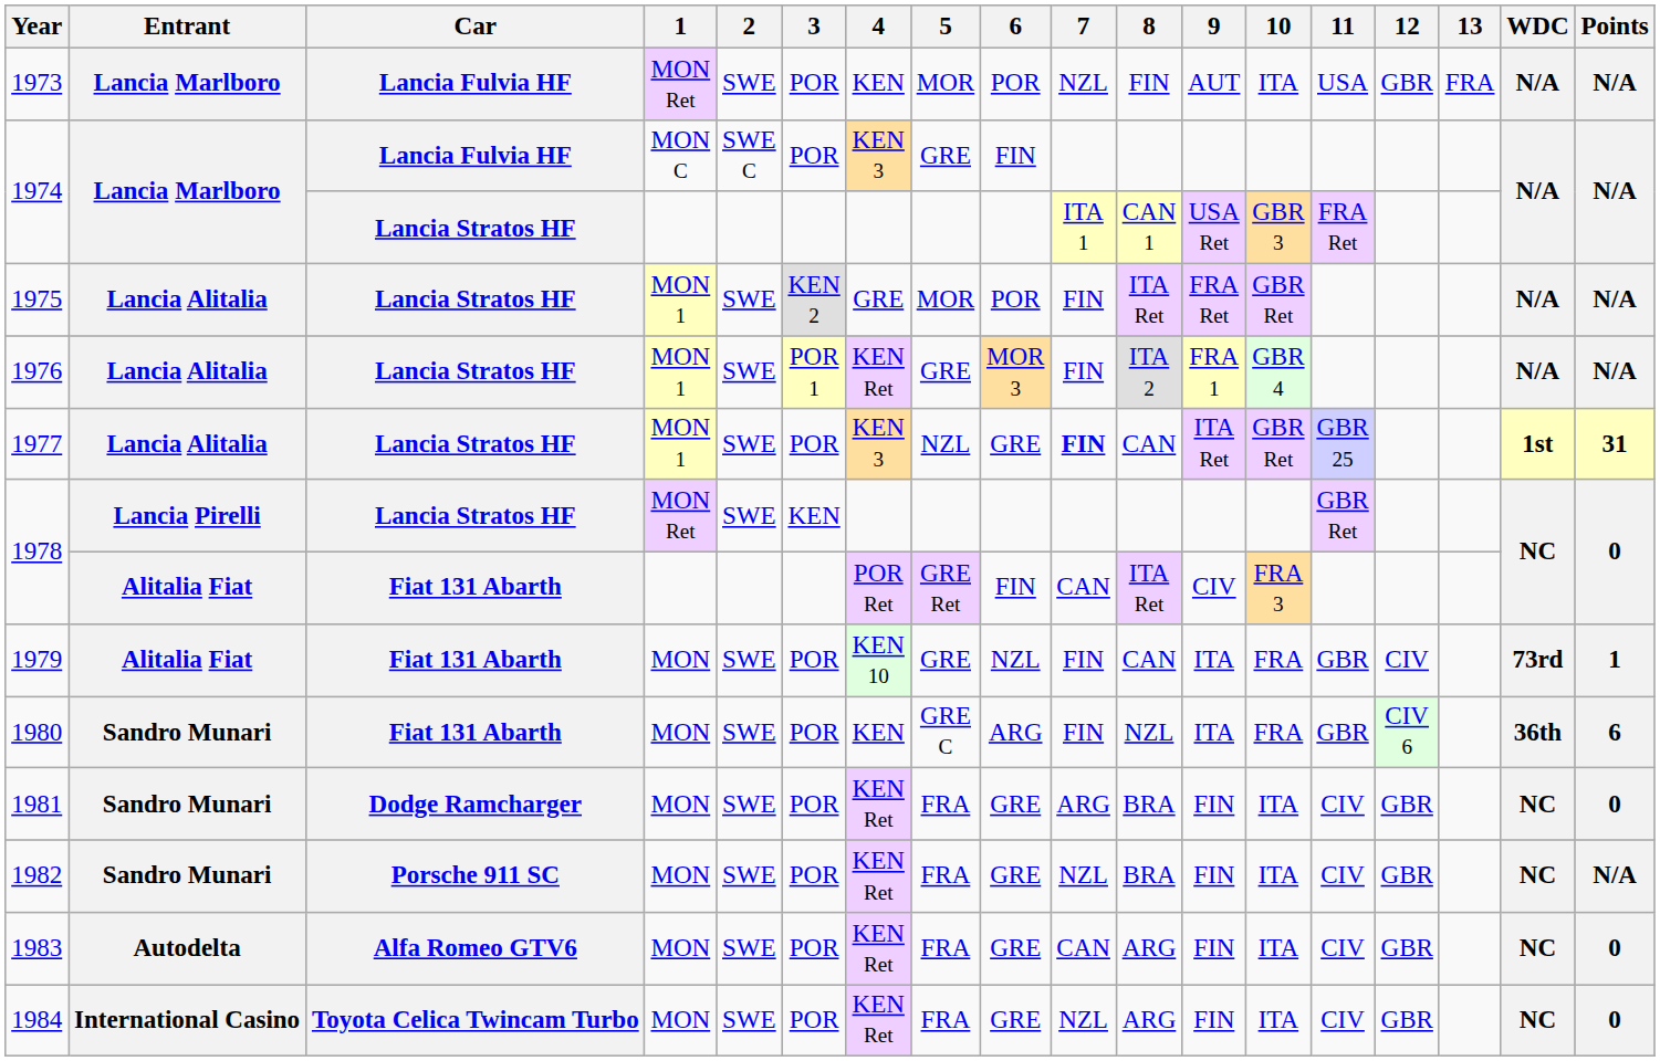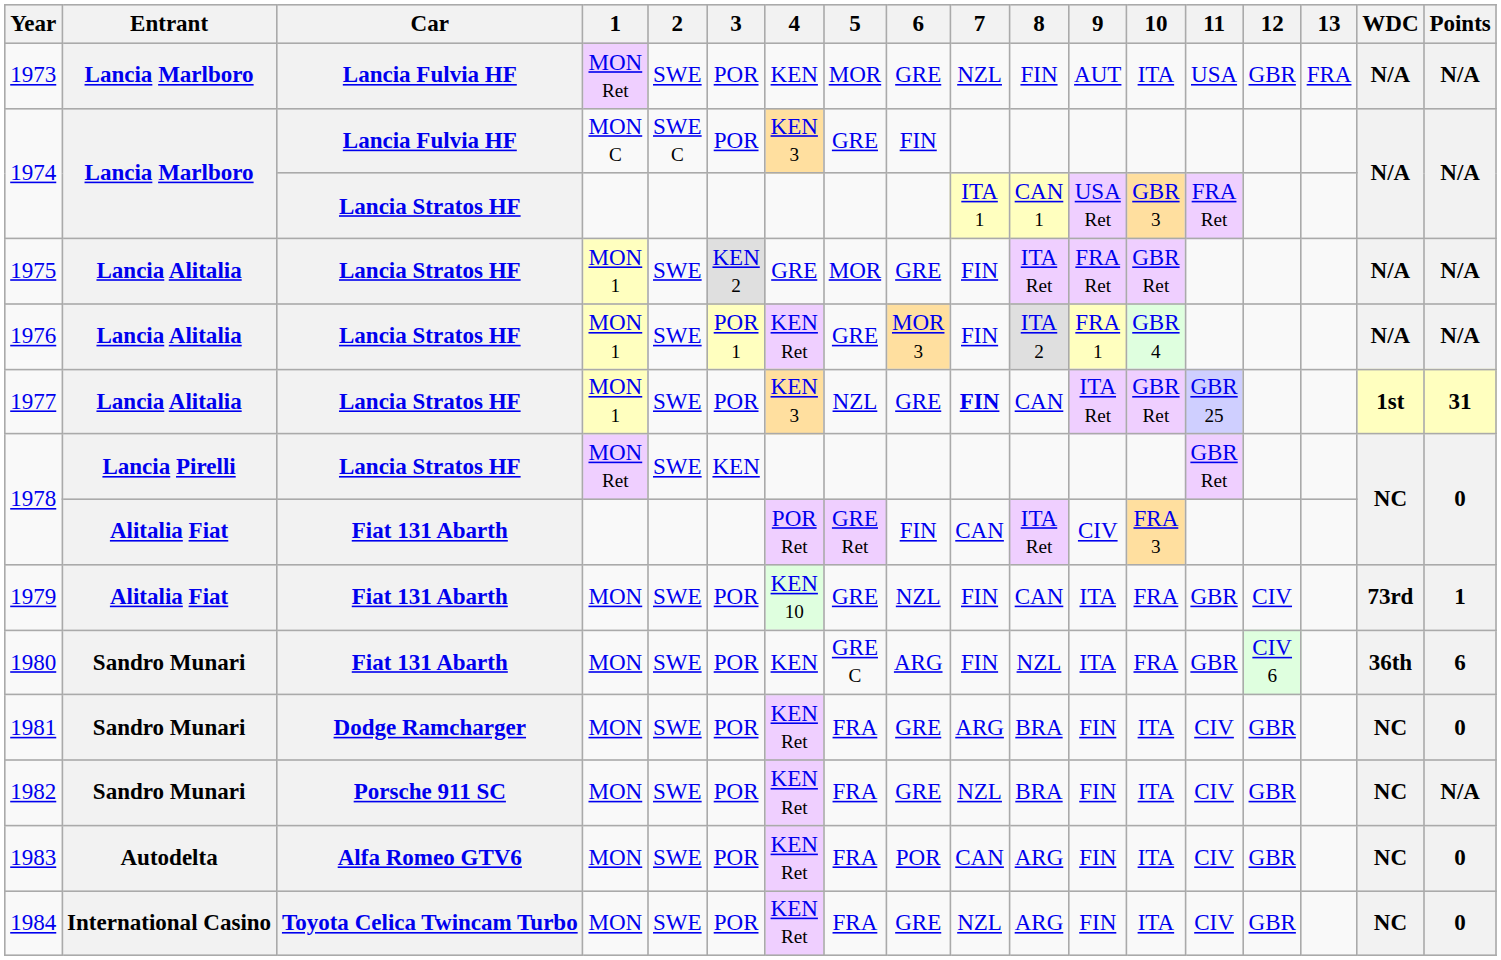 <table class="wikitable" style="text-align:center; font-size:90%;">
 <tr>
 <th>Year</th>
 <th>Entrant</th>
 <th>Car</th>
 <th>1</th>
 <th>2</th>
 <th>3</th>
 <th>4</th>
 <th>5</th>
 <th>6</th>
 <th>7</th>
 <th>8</th>
 <th>9</th>
 <th>10</th>
 <th>11</th>
 <th>12</th>
 <th>13</th>
 <th>WDC</th>
 <th>Points</th>
 </tr>
 <tr>
 <td><a href='#'>1973</a></td>
 <th><a href='#'>Lancia</a> <a href='#'>Marlboro</a></th>
 <th><a href='#'>Lancia Fulvia HF</a></th>
 <td style="background:#efcfff;"><a href='#'>MON</a><br><small>Ret</small></td>
 <td><a href='#'>SWE</a></td>
 <td><a href='#'>POR</a></td>
 <td><a href='#'>KEN</a></td>
 <td><a href='#'>MOR</a></td>
-<td><a href='#'>POR</a></td>
+<td><a href='#'>GRE</a></td>
 <td><a href='#'>NZL</a></td>
 <td><a href='#'>FIN</a></td>
 <td><a href='#'>AUT</a></td>
 <td><a href='#'>ITA</a></td>
 <td><a href='#'>USA</a></td>
 <td><a href='#'>GBR</a></td>
 <td><a href='#'>FRA</a></td>
 <th>N/A</th>
 <th>N/A</th>
 </tr>
 <tr>
 <td rowspan=2><a href='#'>1974</a></td>
 <th rowspan=2><a href='#'>Lancia</a> <a href='#'>Marlboro</a></th>
 <th><a href='#'>Lancia Fulvia HF</a></th>
 <td><a href='#'>MON</a><br><small>C</small></td>
 <td><a href='#'>SWE</a><br><small>C</small></td>
 <td><a href='#'>POR</a></td>
 <td style="background:#ffdf9f;"><a href='#'>KEN</a><br><small>3</small></td>
 <td><a href='#'>GRE</a></td>
 <td><a href='#'>FIN</a></td>
 <td></td>
 <td></td>
 <td></td>
 <td></td>
 <td></td>
 <td></td>
 <td></td>
 <th rowspan=2>N/A</th>
 <th rowspan=2>N/A</th>
 </tr>
 <tr>
 <th><a href='#'>Lancia Stratos HF</a></th>
 <td></td>
 <td></td>
 <td></td>
 <td></td>
 <td></td>
 <td></td>
 <td style="background:#ffffbf;"><a href='#'>ITA</a><br><small>1</small></td>
 <td style="background:#ffffbf;"><a href='#'>CAN</a><br><small>1</small></td>
 <td style="background:#efcfff;"><a href='#'>USA</a><br><small>Ret</small></td>
 <td style="background:#ffdf9f;"><a href='#'>GBR</a><br><small>3</small></td>
 <td style="background:#efcfff;"><a href='#'>FRA</a><br><small>Ret</small></td>
 <td></td>
 <td></td>
 </tr>
 <tr>
 <td><a href='#'>1975</a></td>
 <th><a href='#'>Lancia</a> <a href='#'>Alitalia</a></th>
 <th><a href='#'>Lancia Stratos HF</a></th>
 <td style="background:#ffffbf;"><a href='#'>MON</a><br><small>1</small></td>
 <td><a href='#'>SWE</a></td>
 <td style="background:#dfdfdf;"><a href='#'>KEN</a><br><small>2</small></td>
 <td><a href='#'>GRE</a></td>
 <td><a href='#'>MOR</a></td>
-<td><a href='#'>POR</a></td>
+<td><a href='#'>GRE</a></td>
 <td><a href='#'>FIN</a></td>
 <td style="background:#efcfff;"><a href='#'>ITA</a><br><small>Ret</small></td>
 <td style="background:#efcfff;"><a href='#'>FRA</a><br><small>Ret</small></td>
 <td style="background:#efcfff;"><a href='#'>GBR</a><br><small>Ret</small></td>
 <td></td>
 <td></td>
 <td></td>
 <th>N/A</th>
 <th>N/A</th>
 </tr>
 <tr>
 <td><a href='#'>1976</a></td>
 <th><a href='#'>Lancia</a> <a href='#'>Alitalia</a></th>
 <th><a href='#'>Lancia Stratos HF</a></th>
 <td style="background:#ffffbf;"><a href='#'>MON</a><br><small>1</small></td>
 <td><a href='#'>SWE</a></td>
 <td style="background:#ffffbf;"><a href='#'>POR</a><br><small>1</small></td>
 <td style="background:#efcfff;"><a href='#'>KEN</a><br><small>Ret</small></td>
 <td><a href='#'>GRE</a></td>
 <td style="background:#ffdf9f;"><a href='#'>MOR</a><br><small>3</small></td>
 <td><a href='#'>FIN</a></td>
 <td style="background:#dfdfdf;"><a href='#'>ITA</a><br><small>2</small></td>
 <td style="background:#ffffbf;"><a href='#'>FRA</a><br><small>1</small></td>
 <td style="background:#dfffdf;"><a href='#'>GBR</a><br><small>4</small></td>
 <td></td>
 <td></td>
 <td></td>
 <th>N/A</th>
 <th>N/A</th>
 </tr>
 <tr>
 <td><a href='#'>1977</a></td>
 <th><a href='#'>Lancia</a> <a href='#'>Alitalia</a></th>
 <th><a href='#'>Lancia Stratos HF</a></th>
 <td style="background:#ffffbf;"><a href='#'>MON</a><br><small>1</small></td>
 <td><a href='#'>SWE</a></td>
 <td><a href='#'>POR</a></td>
 <td style="background:#ffdf9f;"><a href='#'>KEN</a><br><small>3</small></td>
 <td><a href='#'>NZL</a></td>
 <td><a href='#'>GRE</a></td>
 <td><strong><a href='#'>FIN</a></strong></td>
 <td><a href='#'>CAN</a></td>
 <td style="background:#efcfff;"><a href='#'>ITA</a><br><small>Ret</small></td>
 <td style="background:#efcfff;"><a href='#'>GBR</a><br><small>Ret</small></td>
 <td style="background:#cfcfff;"><a href='#'>GBR</a><br><small>25</small></td>
 <td></td>
 <td></td>
 <th style="background:#ffffbf;">1st</th>
 <th style="background:#ffffbf;">31</th>
 </tr>
 <tr>
 <td rowspan=2><a href='#'>1978</a></td>
 <th><a href='#'>Lancia</a> <a href='#'>Pirelli</a></th>
 <th><a href='#'>Lancia Stratos HF</a></th>
 <td style="background:#efcfff;"><a href='#'>MON</a><br><small>Ret</small></td>
 <td><a href='#'>SWE</a></td>
 <td><a href='#'>KEN</a></td>
 <td></td>
 <td></td>
 <td></td>
 <td></td>
 <td></td>
 <td></td>
 <td></td>
 <td style="background:#efcfff;"><a href='#'>GBR</a><br><small>Ret</small></td>
 <td></td>
 <td></td>
 <th rowspan=2>NC</th>
 <th rowspan=2>0</th>
 </tr>
 <tr>
 <th><a href='#'>Alitalia</a> <a href='#'>Fiat</a></th>
 <th><a href='#'>Fiat 131 Abarth</a></th>
 <td></td>
 <td></td>
 <td></td>
 <td style="background:#efcfff;"><a href='#'>POR</a><br><small>Ret</small></td>
 <td style="background:#efcfff;"><a href='#'>GRE</a><br><small>Ret</small></td>
 <td><a href='#'>FIN</a></td>
 <td><a href='#'>CAN</a></td>
 <td style="background:#efcfff;"><a href='#'>ITA</a><br><small>Ret</small></td>
 <td><a href='#'>CIV</a></td>
 <td style="background:#ffdf9f;"><a href='#'>FRA</a><br><small>3</small></td>
 <td></td>
 <td></td>
 <td></td>
 </tr>
 <tr>
 <td><a href='#'>1979</a></td>
 <th><a href='#'>Alitalia</a> <a href='#'>Fiat</a></th>
 <th><a href='#'>Fiat 131 Abarth</a></th>
 <td><a href='#'>MON</a></td>
 <td><a href='#'>SWE</a></td>
 <td><a href='#'>POR</a></td>
 <td style="background:#dfffdf;"><a href='#'>KEN</a><br><small>10</small></td>
 <td><a href='#'>GRE</a></td>
 <td><a href='#'>NZL</a></td>
 <td><a href='#'>FIN</a></td>
 <td><a href='#'>CAN</a></td>
 <td><a href='#'>ITA</a></td>
 <td><a href='#'>FRA</a></td>
 <td><a href='#'>GBR</a></td>
 <td><a href='#'>CIV</a></td>
 <td></td>
 <th>73rd</th>
 <th>1</th>
 </tr>
 <tr>
 <td><a href='#'>1980</a></td>
 <th>Sandro Munari</th>
 <th><a href='#'>Fiat 131 Abarth</a></th>
 <td><a href='#'>MON</a></td>
 <td><a href='#'>SWE</a></td>
 <td><a href='#'>POR</a></td>
 <td><a href='#'>KEN</a></td>
 <td><a href='#'>GRE</a><br><small>C</small></td>
 <td><a href='#'>ARG</a></td>
 <td><a href='#'>FIN</a></td>
 <td><a href='#'>NZL</a></td>
 <td><a href='#'>ITA</a></td>
 <td><a href='#'>FRA</a></td>
 <td><a href='#'>GBR</a></td>
 <td style="background:#dfffdf;"><a href='#'>CIV</a><br><small>6</small></td>
 <td></td>
 <th>36th</th>
 <th>6</th>
 </tr>
 <tr>
 <td><a href='#'>1981</a></td>
 <th>Sandro Munari</th>
 <th><a href='#'>Dodge Ramcharger</a></th>
 <td><a href='#'>MON</a></td>
 <td><a href='#'>SWE</a></td>
 <td><a href='#'>POR</a></td>
 <td style="background:#efcfff;"><a href='#'>KEN</a><br><small>Ret</small></td>
 <td><a href='#'>FRA</a></td>
 <td><a href='#'>GRE</a></td>
 <td><a href='#'>ARG</a></td>
 <td><a href='#'>BRA</a></td>
 <td><a href='#'>FIN</a></td>
 <td><a href='#'>ITA</a></td>
 <td><a href='#'>CIV</a></td>
 <td><a href='#'>GBR</a></td>
 <td></td>
 <th>NC</th>
 <th>0</th>
 </tr>
 <tr>
 <td><a href='#'>1982</a></td>
 <th>Sandro Munari</th>
 <th><a href='#'>Porsche 911 SC</a></th>
 <td><a href='#'>MON</a></td>
 <td><a href='#'>SWE</a></td>
 <td><a href='#'>POR</a></td>
 <td style="background:#efcfff;"><a href='#'>KEN</a><br><small>Ret</small></td>
 <td><a href='#'>FRA</a></td>
 <td><a href='#'>GRE</a></td>
 <td><a href='#'>NZL</a></td>
 <td><a href='#'>BRA</a></td>
 <td><a href='#'>FIN</a></td>
 <td><a href='#'>ITA</a></td>
 <td><a href='#'>CIV</a></td>
 <td><a href='#'>GBR</a></td>
 <td></td>
 <th>NC</th>
 <th>N/A</th>
 </tr>
 <tr>
 <td><a href='#'>1983</a></td>
 <th>Autodelta</th>
 <th><a href='#'>Alfa Romeo GTV6</a></th>
 <td><a href='#'>MON</a></td>
 <td><a href='#'>SWE</a></td>
 <td><a href='#'>POR</a></td>
 <td style="background:#efcfff;"><a href='#'>KEN</a><br><small>Ret</small></td>
 <td><a href='#'>FRA</a></td>
-<td><a href='#'>GRE</a></td>
+<td><a href='#'>POR</a></td>
 <td><a href='#'>CAN</a></td>
 <td><a href='#'>ARG</a></td>
 <td><a href='#'>FIN</a></td>
 <td><a href='#'>ITA</a></td>
 <td><a href='#'>CIV</a></td>
 <td><a href='#'>GBR</a></td>
 <td></td>
 <th>NC</th>
 <th>0</th>
 </tr>
 <tr>
 <td><a href='#'>1984</a></td>
 <th>International Casino</th>
 <th><a href='#'>Toyota Celica Twincam Turbo</a></th>
 <td><a href='#'>MON</a></td>
 <td><a href='#'>SWE</a></td>
 <td><a href='#'>POR</a></td>
 <td style="background:#efcfff;"><a href='#'>KEN</a><br><small>Ret</small></td>
 <td><a href='#'>FRA</a></td>
 <td><a href='#'>GRE</a></td>
 <td><a href='#'>NZL</a></td>
 <td><a href='#'>ARG</a></td>
 <td><a href='#'>FIN</a></td>
 <td><a href='#'>ITA</a></td>
 <td><a href='#'>CIV</a></td>
 <td><a href='#'>GBR</a></td>
 <td></td>
 <th>NC</th>
 <th>0</th>
 </tr>
 </table>
